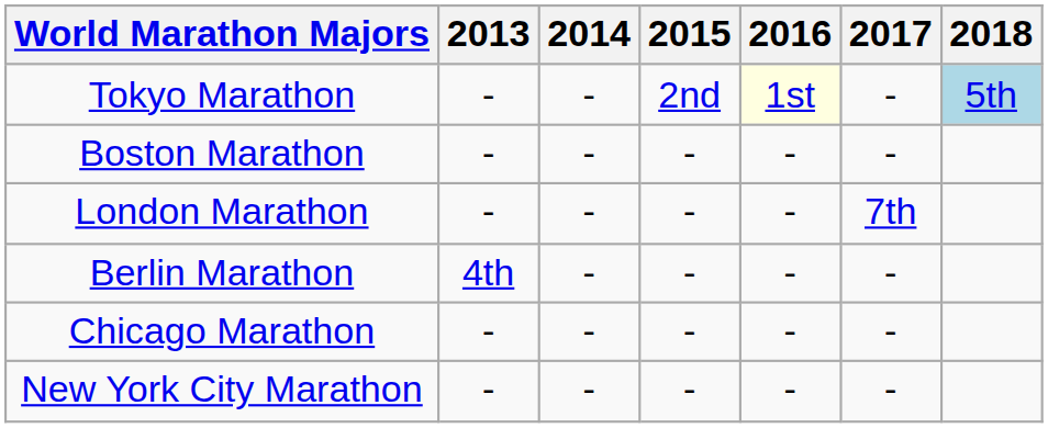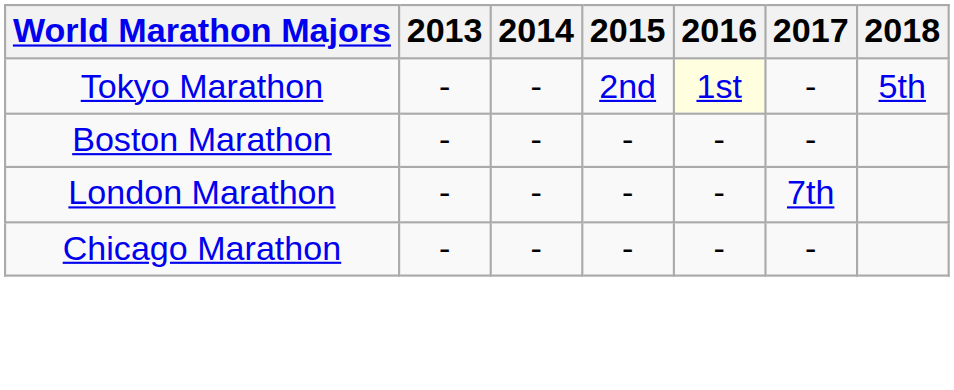 <table class="wikitable" style="text-align:center;">
 <tr>
 <th><a href='#'>World Marathon Majors</a></th>
 <th>2013</th>
 <th>2014</th>
 <th>2015</th>
 <th>2016</th>
 <th>2017</th>
 <th>2018</th>
 </tr>
 <tr>
 <td><a href='#'>Tokyo Marathon</a></td>
 <td>-</td>
 <td>-</td>
 <td><a href='#'>2nd</a></td>
 <td style="background: lightyellow;"><a href='#'>1st</a></td>
 <td>-</td>
-<td style="background: lightblue;"><a href='#'>5th</a></td>
+<td><a href='#'>5th</a></td>
 </tr>
 <tr>
 <td><a href='#'>Boston Marathon</a></td>
 <td>-</td>
 <td>-</td>
 <td>-</td>
 <td>-</td>
 <td>-</td>
 <td></td>
 </tr>
 <tr>
 <td><a href='#'>London Marathon</a></td>
 <td>-</td>
 <td>-</td>
 <td>-</td>
 <td>-</td>
 <td><a href='#'>7th</a></td>
 <td></td>
 </tr>
 <tr>
-<td><a href='#'>Berlin Marathon</a></td>
-<td><a href='#'>4th</a></td>
-<td>-</td>
-<td>-</td>
-<td>-</td>
-<td>-</td>
-<td></td>
-</tr>
-<tr>
 <td><a href='#'>Chicago Marathon</a></td>
 <td>-</td>
 <td>-</td>
 <td>-</td>
 <td>-</td>
 <td>-</td>
 <td></td>
 </tr>
-<tr>
-<td><a href='#'>New York City Marathon</a></td>
-<td>-</td>
-<td>-</td>
-<td>-</td>
-<td>-</td>
-<td>-</td>
-<td></td>
-</tr>
 </table>
